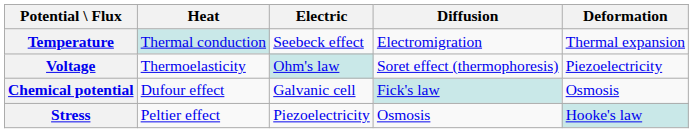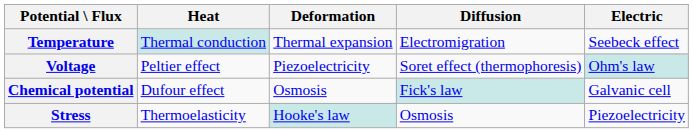 <table class="wikitable">
 <tr>
 <th>Potential \ Flux</th>
 <th>Heat</th>
+<th>Deformation</th>
+<th>Diffusion</th>
 <th>Electric</th>
-<th>Diffusion</th>
-<th>Deformation</th>
 </tr>
 <tr>
 <th><a href='#'>Temperature</a></th>
 <td style="background:#c9e8e8;"><a href='#'>Thermal conduction</a></td>
+<td><a href='#'>Thermal expansion</a></td>
+<td><a href='#'>Electromigration</a></td>
 <td><a href='#'>Seebeck effect</a></td>
-<td><a href='#'>Electromigration</a></td>
-<td><a href='#'>Thermal expansion</a></td>
 </tr>
 <tr>
 <th><a href='#'>Voltage</a></th>
-<td><a href='#'>Thermoelasticity</a></td>
+<td><a href='#'>Peltier effect</a></td>
+<td><a href='#'>Piezoelectricity</a></td>
+<td><a href='#'>Soret effect (thermophoresis)</a></td>
 <td style="background:#c9e8e8;"><a href='#'>Ohm's law</a></td>
-<td><a href='#'>Soret effect (thermophoresis)</a></td>
-<td><a href='#'>Piezoelectricity</a></td>
 </tr>
 <tr>
 <th><a href='#'>Chemical potential</a></th>
 <td><a href='#'>Dufour effect</a></td>
+<td><a href='#'>Osmosis</a></td>
+<td style="background:#c9e8e8;"><a href='#'>Fick's law</a></td>
 <td><a href='#'>Galvanic cell</a></td>
-<td style="background:#c9e8e8;"><a href='#'>Fick's law</a></td>
-<td><a href='#'>Osmosis</a></td>
 </tr>
 <tr>
 <th><a href='#'>Stress</a></th>
-<td><a href='#'>Peltier effect</a></td>
+<td><a href='#'>Thermoelasticity</a></td>
+<td style="background:#c9e8e8;"><a href='#'>Hooke's law</a></td>
+<td><a href='#'>Osmosis</a></td>
 <td><a href='#'>Piezoelectricity</a></td>
-<td><a href='#'>Osmosis</a></td>
-<td style="background:#c9e8e8;"><a href='#'>Hooke's law</a></td>
 </tr>
 </table>
